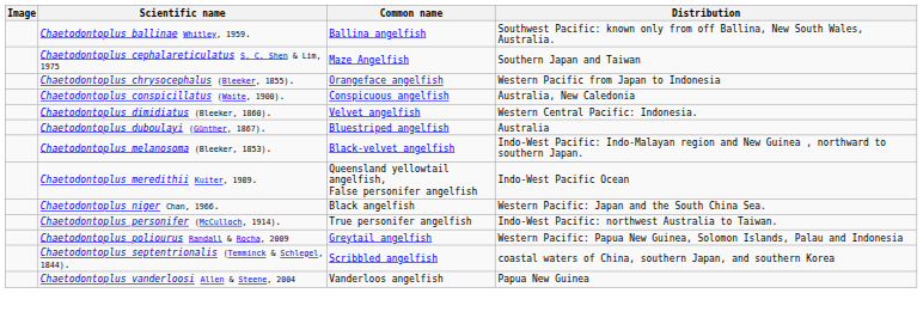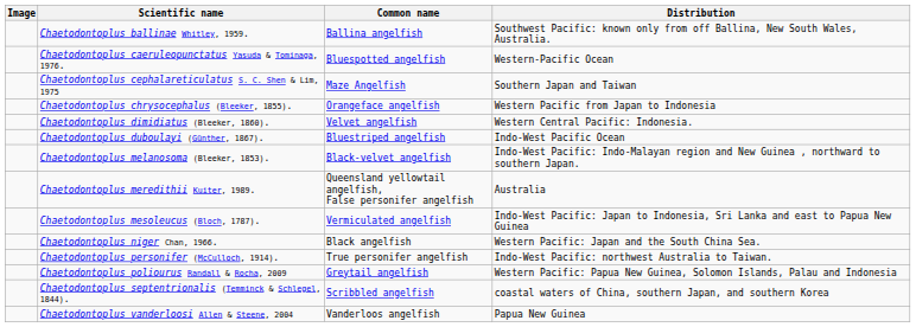 <table class="wikitable">
 <tr>
 <th>Image</th>
 <th>Scientific name</th>
 <th>Common name</th>
 <th>Distribution</th>
 </tr>
 <tr>
 <td></td>
 <td><em><a href='#'>Chaetodontoplus ballinae</a></em> <small><a href='#'>Whitley</a>, 1959</small>.</td>
 <td><a href='#'>Ballina angelfish</a></td>
 <td>Southwest Pacific: known only from off Ballina, New South Wales, Australia.</td>
 </tr>
 <tr>
 <td></td>
+<td><em><a href='#'>Chaetodontoplus caeruleopunctatus</a></em> <small> <a href='#'>Yasuda</a> & <a href='#'>Tominaga</a>, 1976</small>.</td>
+<td><a href='#'>Bluespotted angelfish</a></td>
+<td>Western-Pacific Ocean</td>
+</tr>
+<tr>
+<td></td>
 <td><em><a href='#'>Chaetodontoplus cephalareticulatus</a></em> <small><a href='#'>S. C. Shen</a> & Lim, 1975</small></td>
 <td><a href='#'>Maze Angelfish</a></td>
 <td>Southern Japan and Taiwan</td>
 </tr>
 <tr>
 <td></td>
 <td><em><a href='#'>Chaetodontoplus chrysocephalus</a></em> <small>(<a href='#'>Bleeker</a>, 1855)</small>.</td>
 <td><a href='#'>Orangeface angelfish</a></td>
 <td>Western Pacific from Japan to Indonesia</td>
 </tr>
 <tr>
 <td></td>
-<td><em><a href='#'>Chaetodontoplus conspicillatus</a></em> <small>(<a href='#'>Waite</a>, 1900)</small>.</td>
-<td><a href='#'>Conspicuous angelfish</a></td>
-<td>Australia, New Caledonia</td>
-</tr>
-<tr>
-<td></td>
 <td><em><a href='#'>Chaetodontoplus dimidiatus</a></em> <small>(Bleeker, 1860)</small>.</td>
 <td><a href='#'>Velvet angelfish</a></td>
 <td>Western Central Pacific: Indonesia.</td>
 </tr>
 <tr>
 <td></td>
 <td><em><a href='#'>Chaetodontoplus duboulayi</a></em> <small>(<a href='#'>Günther</a>, 1867)</small>.</td>
 <td><a href='#'>Bluestriped angelfish</a></td>
-<td>Australia</td>
+<td>Indo-West Pacific Ocean</td>
 </tr>
 <tr>
 <td></td>
 <td><em><a href='#'>Chaetodontoplus melanosoma</a></em> <small>(Bleeker, 1853)</small>.</td>
 <td><a href='#'>Black-velvet angelfish</a></td>
 <td>Indo-West Pacific: Indo-Malayan region and New Guinea , northward to southern Japan.</td>
 </tr>
 <tr>
 <td></td>
 <td><em><a href='#'>Chaetodontoplus meredithii</a></em> <small><a href='#'>Kuiter</a>, 1989</small>.</td>
 <td>Queensland yellowtail angelfish,<br>False personifer angelfish</td>
-<td>Indo-West Pacific Ocean</td>
+<td>Australia</td>
+</tr>
+<tr>
+<td></td>
+<td><em><a href='#'>Chaetodontoplus mesoleucus</a></em> <small>(<a href='#'>Bloch</a>, 1787)</small>.</td>
+<td><a href='#'>Vermiculated angelfish</a></td>
+<td>Indo-West Pacific: Japan to Indonesia, Sri Lanka and east to Papua New Guinea</td>
 </tr>
 <tr>
 <td></td>
 <td><em><a href='#'>Chaetodontoplus niger</a></em> <small>Chan, 1966</small>.</td>
 <td>Black angelfish</td>
 <td>Western Pacific: Japan and the South China Sea.</td>
 </tr>
 <tr>
 <td></td>
 <td><em><a href='#'>Chaetodontoplus personifer</a></em> <small>(<a href='#'>McCulloch</a>, 1914)</small>.</td>
 <td>True personifer angelfish</td>
 <td>Indo-West Pacific: northwest Australia to Taiwan.</td>
 </tr>
 <tr>
 <td></td>
 <td><em><a href='#'>Chaetodontoplus poliourus</a></em> <small><a href='#'>Randall</a> & <a href='#'>Rocha</a>, 2009</small></td>
 <td><a href='#'>Greytail angelfish</a></td>
 <td>Western Pacific: Papua New Guinea, Solomon Islands, Palau and Indonesia</td>
 </tr>
 <tr>
 <td></td>
 <td><em><a href='#'>Chaetodontoplus septentrionalis</a></em> <small>(<a href='#'>Temminck</a> & <a href='#'>Schlegel</a>, 1844)</small>.</td>
 <td><a href='#'>Scribbled angelfish</a></td>
 <td>coastal waters of China, southern Japan, and southern Korea</td>
 </tr>
 <tr>
 <td></td>
 <td><em><a href='#'>Chaetodontoplus vanderloosi</a></em> <small><a href='#'>Allen</a> & <a href='#'>Steene</a>, 2004</small></td>
 <td>Vanderloos angelfish</td>
 <td>Papua New Guinea</td>
 </tr>
 </table>
